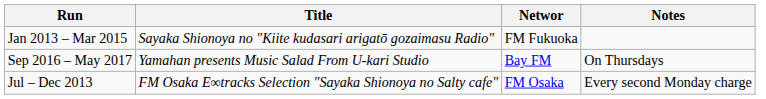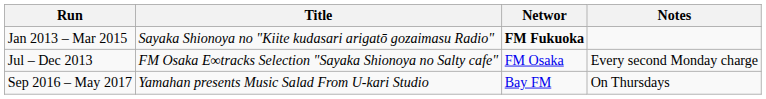 <table class="wikitable">
 <tr>
 <th>Run</th>
 <th>Title</th>
 <th>Networ</th>
 <th>Notes</th>
 </tr>
 <tr>
 <td>Jan 2013 – Mar 2015</td>
 <td><em>Sayaka Shionoya no "Kiite kudasari arigatō gozaimasu Radio"</em></td>
-<td>FM Fukuoka</td>
+<td><strong>FM Fukuoka</strong></td>
 <td></td>
+</tr>
+<tr>
+<td>Jul – Dec 2013</td>
+<td><em>FM Osaka E∞tracks Selection "Sayaka Shionoya no Salty cafe"</em></td>
+<td><a href='#'>FM Osaka</a></td>
+<td>Every second Monday charge</td>
 </tr>
 <tr>
 <td>Sep 2016 – May 2017</td>
 <td><em>Yamahan presents Music Salad From U-kari Studio</em></td>
 <td><a href='#'>Bay FM</a></td>
 <td>On Thursdays</td>
 </tr>
-<tr>
-<td>Jul – Dec 2013</td>
-<td><em>FM Osaka E∞tracks Selection "Sayaka Shionoya no Salty cafe"</em></td>
-<td><a href='#'>FM Osaka</a></td>
-<td>Every second Monday charge</td>
-</tr>
 </table>
